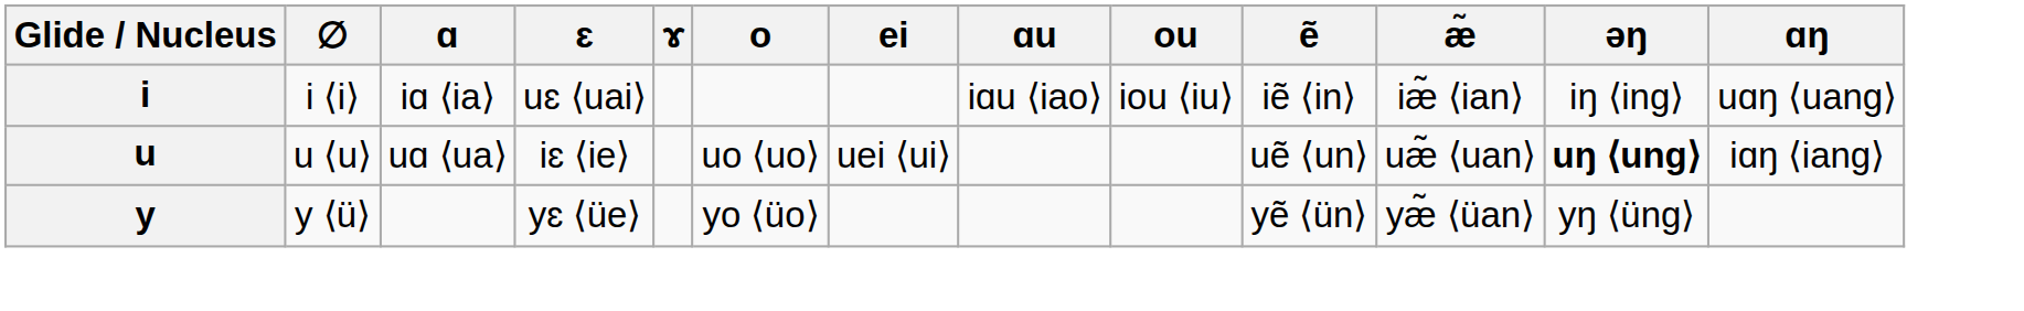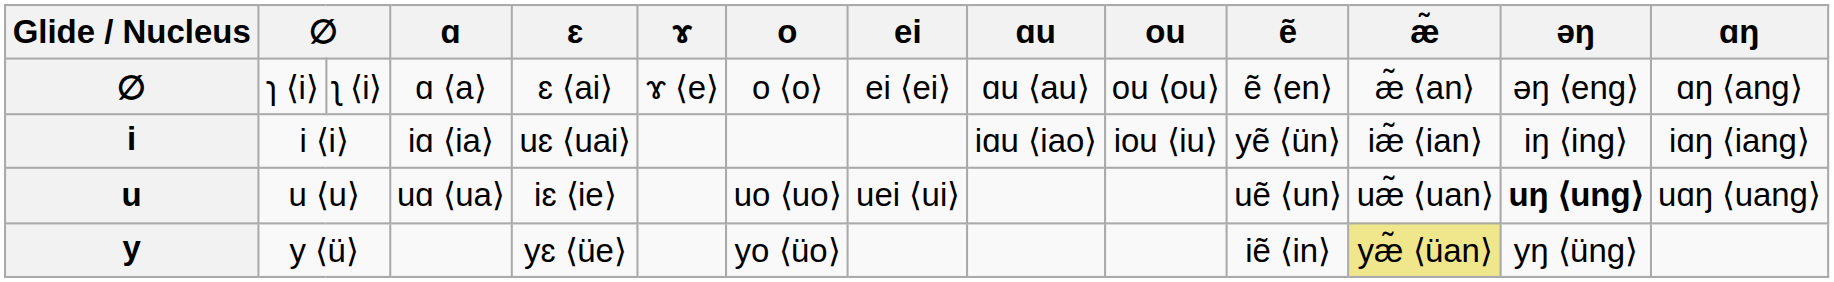 <table class="wikitable" style="text-align: center">
 <tr>
 <th>Glide / Nucleus</th>
 <th colspan=2>∅</th>
 <th>ɑ</th>
 <th>ɛ</th>
 <th>ɤ</th>
 <th>o</th>
 <th>ei</th>
 <th>ɑu</th>
 <th>ou</th>
 <th>ẽ</th>
 <th>æ̃</th>
 <th>əŋ</th>
 <th>ɑŋ</th>
 </tr>
 <tr>
+<th>∅</th>
+<td>ɿ ⟨i⟩</td>
+<td>ʅ ⟨i⟩</td>
+<td>ɑ ⟨a⟩</td>
+<td>ɛ ⟨ai⟩</td>
+<td>ɤ ⟨e⟩</td>
+<td>o ⟨o⟩</td>
+<td>ei ⟨ei⟩</td>
+<td>ɑu ⟨au⟩</td>
+<td>ou ⟨ou⟩</td>
+<td>ẽ ⟨en⟩</td>
+<td>æ̃ ⟨an⟩</td>
+<td>əŋ ⟨eng⟩</td>
+<td>ɑŋ ⟨ang⟩</td>
+</tr>
+<tr>
 <th>i</th>
 <td colspan=2>i ⟨i⟩</td>
 <td>iɑ ⟨ia⟩</td>
 <td>uɛ ⟨uai⟩</td>
 <td></td>
 <td></td>
 <td></td>
 <td>iɑu ⟨iao⟩</td>
 <td>iou ⟨iu⟩</td>
-<td>iẽ ⟨in⟩</td>
+<td>yẽ ⟨ün⟩</td>
 <td>iæ̃ ⟨ian⟩</td>
 <td>iŋ ⟨ing⟩</td>
-<td>uɑŋ ⟨uang⟩</td>
+<td>iɑŋ ⟨iang⟩</td>
 </tr>
 <tr>
 <th>u</th>
 <td colspan=2>u ⟨u⟩</td>
 <td>uɑ ⟨ua⟩</td>
 <td>iɛ ⟨ie⟩</td>
 <td></td>
 <td>uo ⟨uo⟩</td>
 <td>uei ⟨ui⟩</td>
 <td></td>
 <td></td>
 <td>uẽ ⟨un⟩</td>
 <td>uæ̃ ⟨uan⟩</td>
 <td><strong>uŋ ⟨ung⟩</strong></td>
-<td>iɑŋ ⟨iang⟩</td>
+<td>uɑŋ ⟨uang⟩</td>
 </tr>
 <tr>
 <th>y</th>
 <td colspan=2>y ⟨ü⟩</td>
 <td></td>
 <td>yɛ ⟨üe⟩</td>
 <td></td>
 <td>yo ⟨üo⟩</td>
 <td></td>
 <td></td>
 <td></td>
-<td>yẽ ⟨ün⟩</td>
-<td>yæ̃ ⟨üan⟩</td>
+<td>iẽ ⟨in⟩</td>
+<td style="background: khaki;">yæ̃ ⟨üan⟩</td>
 <td>yŋ ⟨üng⟩</td>
 <td></td>
 </tr>
 </table>
